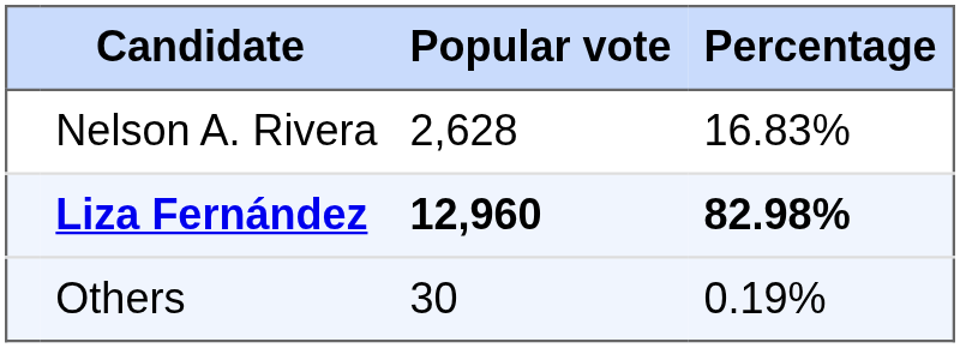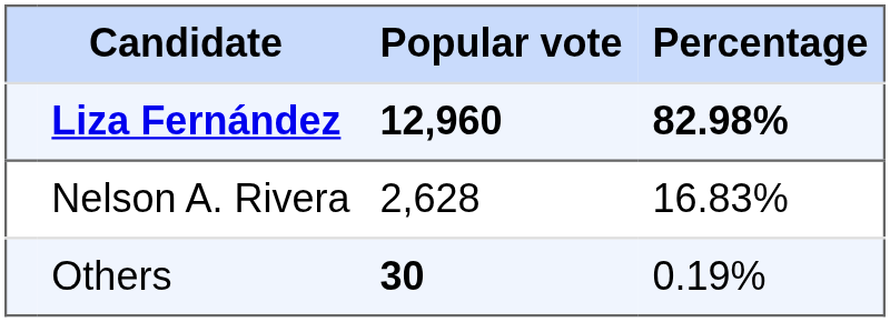 <table style="border: 1px solid #666666; border-collapse: collapse" align="center" cellpadding="6">
 <tr style="background-color: #C9DBFC">
 <th colspan="2">Candidate</th>
 <th>Popular vote</th>
 <th>Percentage</th>
+</tr>
+<tr style="background-color: #F0F5FE">
+<td style="border-top: 1px solid #DDDDDD"></td>
+<td style="border-top: 1px solid #DDDDDD"><strong><a href='#'>Liza Fernández</a></strong></td>
+<td style="border-top: 1px solid #DDDDDD"><strong>12,960</strong></td>
+<td style="border-top: 1px solid #DDDDDD"><strong>82.98%</strong></td>
 </tr>
 <tr>
 <td style="border-top: 1px solid #666666"></td>
 <td style="border-top: 1px solid #666666">Nelson A. Rivera</td>
 <td style="border-top: 1px solid #666666">2,628</td>
 <td style="border-top: 1px solid #666666">16.83%</td>
 </tr>
 <tr style="background-color: #F0F5FE">
 <td style="border-top: 1px solid #DDDDDD"></td>
-<td style="border-top: 1px solid #DDDDDD"><strong><a href='#'>Liza Fernández</a></strong></td>
-<td style="border-top: 1px solid #DDDDDD"><strong>12,960</strong></td>
-<td style="border-top: 1px solid #DDDDDD"><strong>82.98%</strong></td>
-</tr>
-<tr style="background-color: #F0F5FE">
-<td style="border-top: 1px solid #DDDDDD"></td>
 <td style="border-top: 1px solid #DDDDDD">Others</td>
-<td style="border-top: 1px solid #DDDDDD">30</td>
+<td style="border-top: 1px solid #DDDDDD"><strong>30</strong></td>
 <td style="border-top: 1px solid #DDDDDD">0.19%</td>
 </tr>
 </table>
